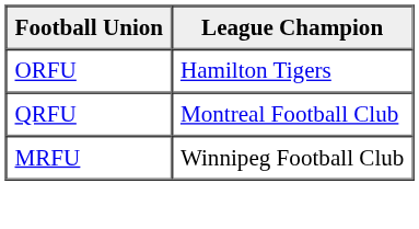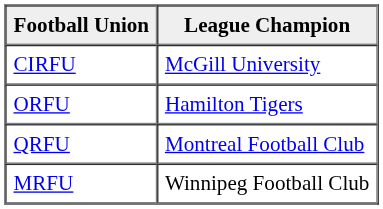 <table border="1" cellpadding="5" cellspacing="0" align="center">
 <tr>
 <th scope="col" style="background:#efefef;">Football Union</th>
 <th scope="col" style="background:#efefef;">League Champion</th>
+</tr>
+<tr>
+<td><a href='#'>CIRFU</a></td>
+<td><a href='#'>McGill University</a></td>
 </tr>
 <tr>
 <td><a href='#'>ORFU</a></td>
 <td><a href='#'>Hamilton Tigers</a></td>
 </tr>
 <tr>
 <td><a href='#'>QRFU</a></td>
 <td><a href='#'>Montreal Football Club</a></td>
 </tr>
 <tr>
 <td><a href='#'>MRFU</a></td>
 <td>Winnipeg Football Club</td>
 </tr>
 <tr>
 </tr>
 </table>
